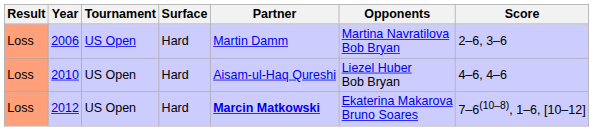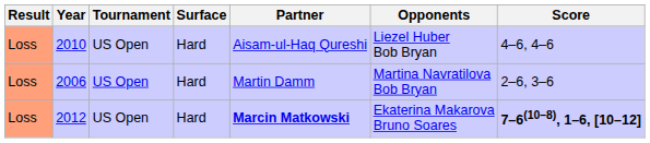 <table class="sortable wikitable">
 <tr>
 <th>Result</th>
 <th><strong>Year</strong></th>
 <th>Tournament</th>
 <th><strong>Surface</strong></th>
 <th><strong>Partner</strong></th>
 <th><strong>Opponents</strong></th>
 <th><strong>Score</strong></th>
 </tr>
 <tr bgcolor="#CCCCFF">
 <td bgcolor="FFA07A">Loss</td>
+<td><a href='#'>2010</a></td>
+<td>US Open</td>
+<td>Hard</td>
+<td> <a href='#'>Aisam-ul-Haq Qureshi</a></td>
+<td> <a href='#'>Liezel Huber</a> <br>  Bob Bryan</td>
+<td>4–6, 4–6</td>
+</tr>
+<tr bgcolor="#CCCCFF">
+<td bgcolor="FFA07A">Loss</td>
 <td><a href='#'>2006</a></td>
 <td><a href='#'>US Open</a></td>
 <td>Hard</td>
 <td> <a href='#'>Martin Damm</a></td>
 <td> <a href='#'>Martina Navratilova</a> <br>  <a href='#'>Bob Bryan</a></td>
 <td>2–6, 3–6</td>
 </tr>
 <tr bgcolor="#CCCCFF">
 <td bgcolor="FFA07A">Loss</td>
-<td><a href='#'>2010</a></td>
-<td>US Open</td>
-<td>Hard</td>
-<td> <a href='#'>Aisam-ul-Haq Qureshi</a></td>
-<td> <a href='#'>Liezel Huber</a> <br>  Bob Bryan</td>
-<td>4–6, 4–6</td>
-</tr>
-<tr bgcolor="#CCCCFF">
-<td bgcolor="FFA07A">Loss</td>
 <td><a href='#'>2012</a></td>
 <td>US Open</td>
 <td>Hard</td>
 <td><strong> <a href='#'>Marcin Matkowski</a></strong></td>
 <td> <a href='#'>Ekaterina Makarova</a> <br>  <a href='#'>Bruno Soares</a></td>
-<td>7–6<sup>(10–8)</sup>, 1–6, [10–12]</td>
+<td><strong>7–6<sup>(10–8)</sup>, 1–6, [10–12]</strong></td>
 </tr>
 </table>
